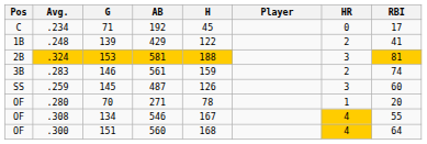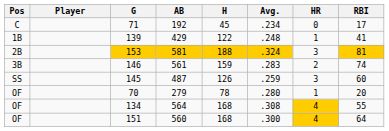 <table class="wikitable sortable">
 <tr>
 <th bgcolor="#DDDDFF" width="5%">Pos</th>
-<th bgcolor="#DDDDFF" width="9%">Avg.</th>
+<th bgcolor="#DDDDFF" width="16%">Player</th>
 <th bgcolor="#DDDDFF" width="9%">G</th>
 <th bgcolor="#DDDDFF" width="9%">AB</th>
 <th bgcolor="#DDDDFF" width="9%">H</th>
-<th bgcolor="#DDDDFF" width="16%">Player</th>
+<th bgcolor="#DDDDFF" width="9%">Avg.</th>
 <th bgcolor="#DDDDFF" width="9%">HR</th>
 <th bgcolor="#DDDDFF" width="9%">RBI</th>
 </tr>
 <tr align="center">
 <td>C</td>
-<td>.234</td>
+<td></td>
 <td>71</td>
 <td>192</td>
 <td>45</td>
-<td></td>
+<td>.234</td>
 <td>0</td>
 <td>17</td>
 </tr>
 <tr align="center">
 <td>1B</td>
-<td>.248</td>
+<td></td>
 <td>139</td>
 <td>429</td>
 <td>122</td>
-<td></td>
-<td>2</td>
+<td>.248</td>
+<td>1</td>
 <td>41</td>
 </tr>
 <tr align="center">
 <td>2B</td>
-<td bgcolor=#ffcc00>.324</td>
+<td></td>
 <td bgcolor=#ffcc00>153</td>
 <td bgcolor=#ffcc00>581</td>
 <td bgcolor=#ffcc00>188</td>
-<td></td>
+<td bgcolor=#ffcc00>.324</td>
 <td>3</td>
 <td bgcolor=#ffcc00>81</td>
 </tr>
 <tr align="center">
 <td>3B</td>
-<td>.283</td>
+<td></td>
 <td>146</td>
 <td>561</td>
 <td>159</td>
-<td></td>
+<td>.283</td>
 <td>2</td>
 <td>74</td>
 </tr>
 <tr align="center">
 <td>SS</td>
-<td>.259</td>
+<td></td>
 <td>145</td>
 <td>487</td>
 <td>126</td>
-<td></td>
+<td>.259</td>
 <td>3</td>
 <td>60</td>
 </tr>
 <tr align="center">
 <td>OF</td>
+<td></td>
+<td>70</td>
+<td>279</td>
+<td>78</td>
 <td>.280</td>
-<td>70</td>
-<td>271</td>
-<td>78</td>
-<td></td>
 <td>1</td>
 <td>20</td>
 </tr>
 <tr align="center">
 <td>OF</td>
+<td></td>
+<td>134</td>
+<td>564</td>
+<td>168</td>
 <td>.308</td>
-<td>134</td>
-<td>546</td>
-<td>167</td>
-<td></td>
 <td bgcolor=#ffcc00>4</td>
 <td>55</td>
 </tr>
 <tr align="center">
 <td>OF</td>
-<td>.300</td>
+<td></td>
 <td>151</td>
 <td>560</td>
 <td>168</td>
-<td></td>
+<td>.300</td>
 <td bgcolor=#ffcc00>4</td>
 <td>64</td>
 </tr>
 </table>
